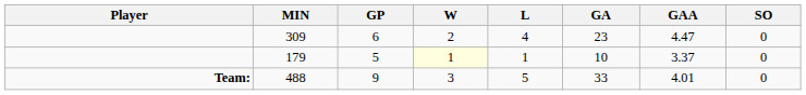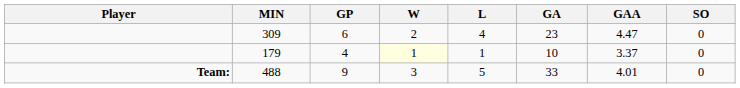 <table class="wikitable sortable" width="60%">
 <tr>
 <th bgcolor="#DDDDFF" width="10%">Player</th>
 <th width="3%" bgcolor="#DDDDFF" title="Minutes played">MIN</th>
 <th width="3%" bgcolor="#DDDDFF" title="Games played in">GP</th>
 <th width="3%" bgcolor="#DDDDFF" title="Wins">W</th>
 <th width="3%" bgcolor="#DDDDFF"title="Losses">L</th>
 <th width="3%" bgcolor="#DDDDFF" title="Goals against">GA</th>
 <th width="3%" bgcolor="#DDDDFF" title="Goals against average">GAA</th>
 <th width="3%" bgcolor="#DDDDFF" title="Shut-outs">SO</th>
 </tr>
 <tr align="center">
 <td align="right"></td>
 <td>309</td>
 <td>6</td>
 <td>2</td>
 <td>4</td>
 <td>23</td>
 <td>4.47</td>
 <td>0</td>
 </tr>
 <tr align="center">
 <td align="right"></td>
 <td>179</td>
-<td>5</td>
+<td>4</td>
 <td style="background: lightyellow;">1</td>
 <td>1</td>
 <td>10</td>
 <td>3.37</td>
 <td>0</td>
 </tr>
 <tr align="center">
 <td align="right"><strong>Team:</strong></td>
 <td>488</td>
 <td>9</td>
 <td>3</td>
 <td>5</td>
 <td>33</td>
 <td>4.01</td>
 <td>0</td>
 </tr>
 </table>
